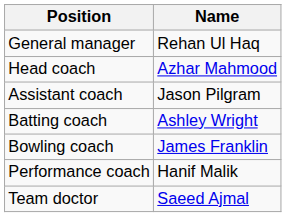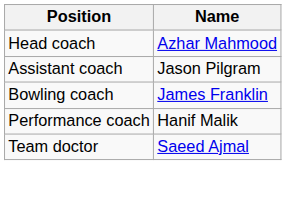 <table class="wikitable">
 <tr>
 <th>Position</th>
 <th>Name</th>
-</tr>
-<tr>
-<td>General manager</td>
-<td>Rehan Ul Haq</td>
 </tr>
 <tr>
 <td>Head coach</td>
 <td><a href='#'>Azhar Mahmood</a></td>
 </tr>
 <tr>
 <td>Assistant coach</td>
 <td>Jason Pilgram</td>
-</tr>
-<tr>
-<td>Batting coach</td>
-<td><a href='#'>Ashley Wright</a></td>
 </tr>
 <tr>
 <td>Bowling coach</td>
 <td><a href='#'>James Franklin</a></td>
 </tr>
 <tr>
 <td>Performance coach</td>
 <td>Hanif Malik</td>
 </tr>
 <tr>
 <td>Team doctor</td>
 <td><a href='#'>Saeed Ajmal</a></td>
 </tr>
 </table>
